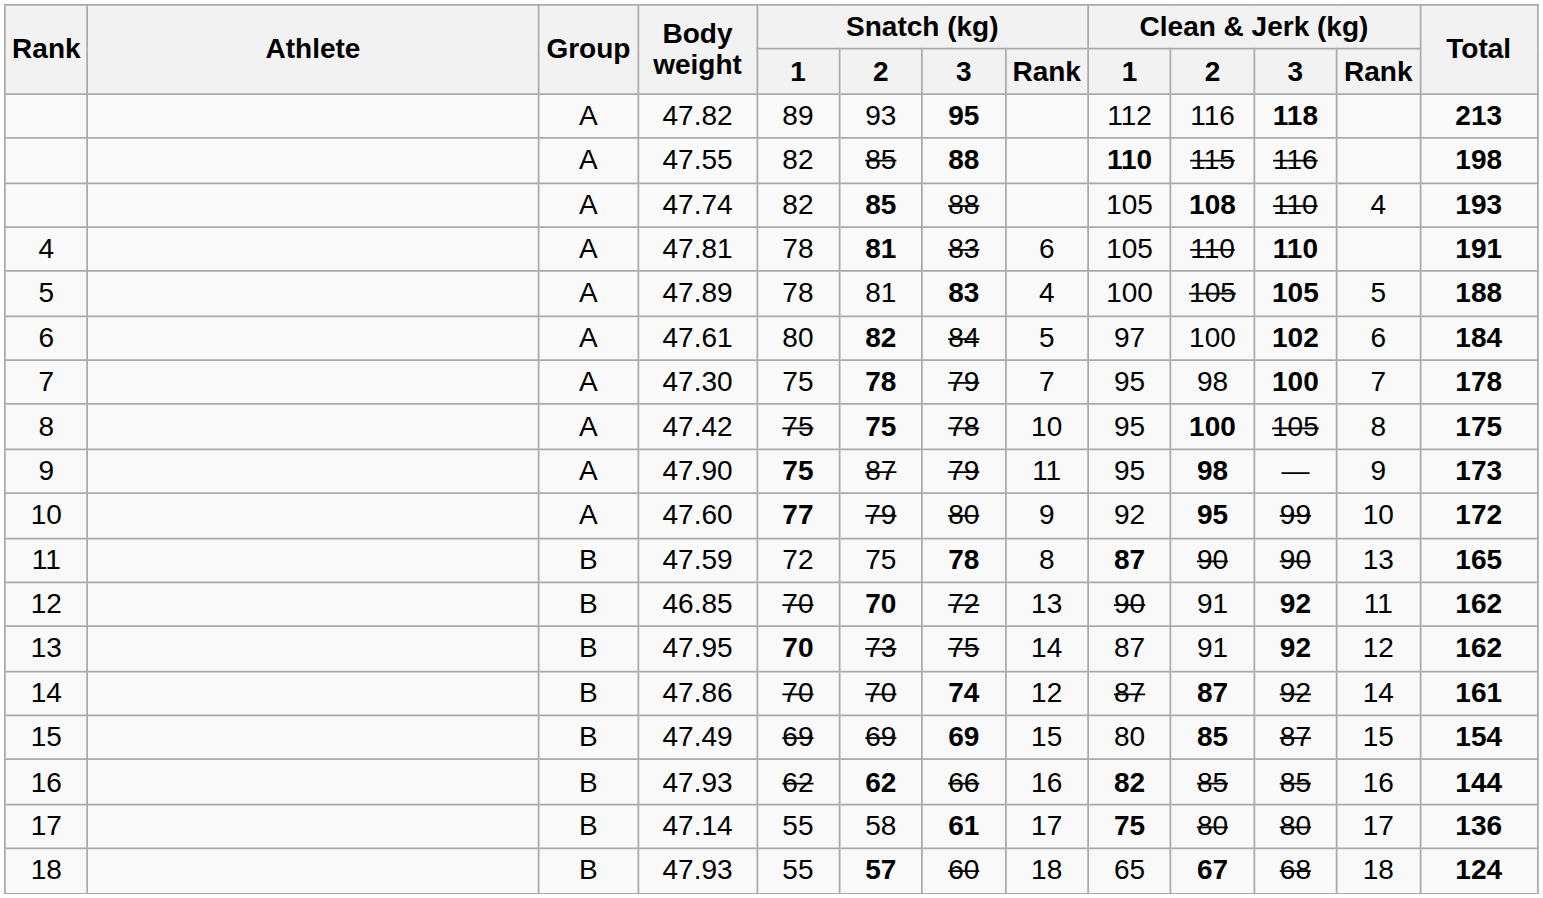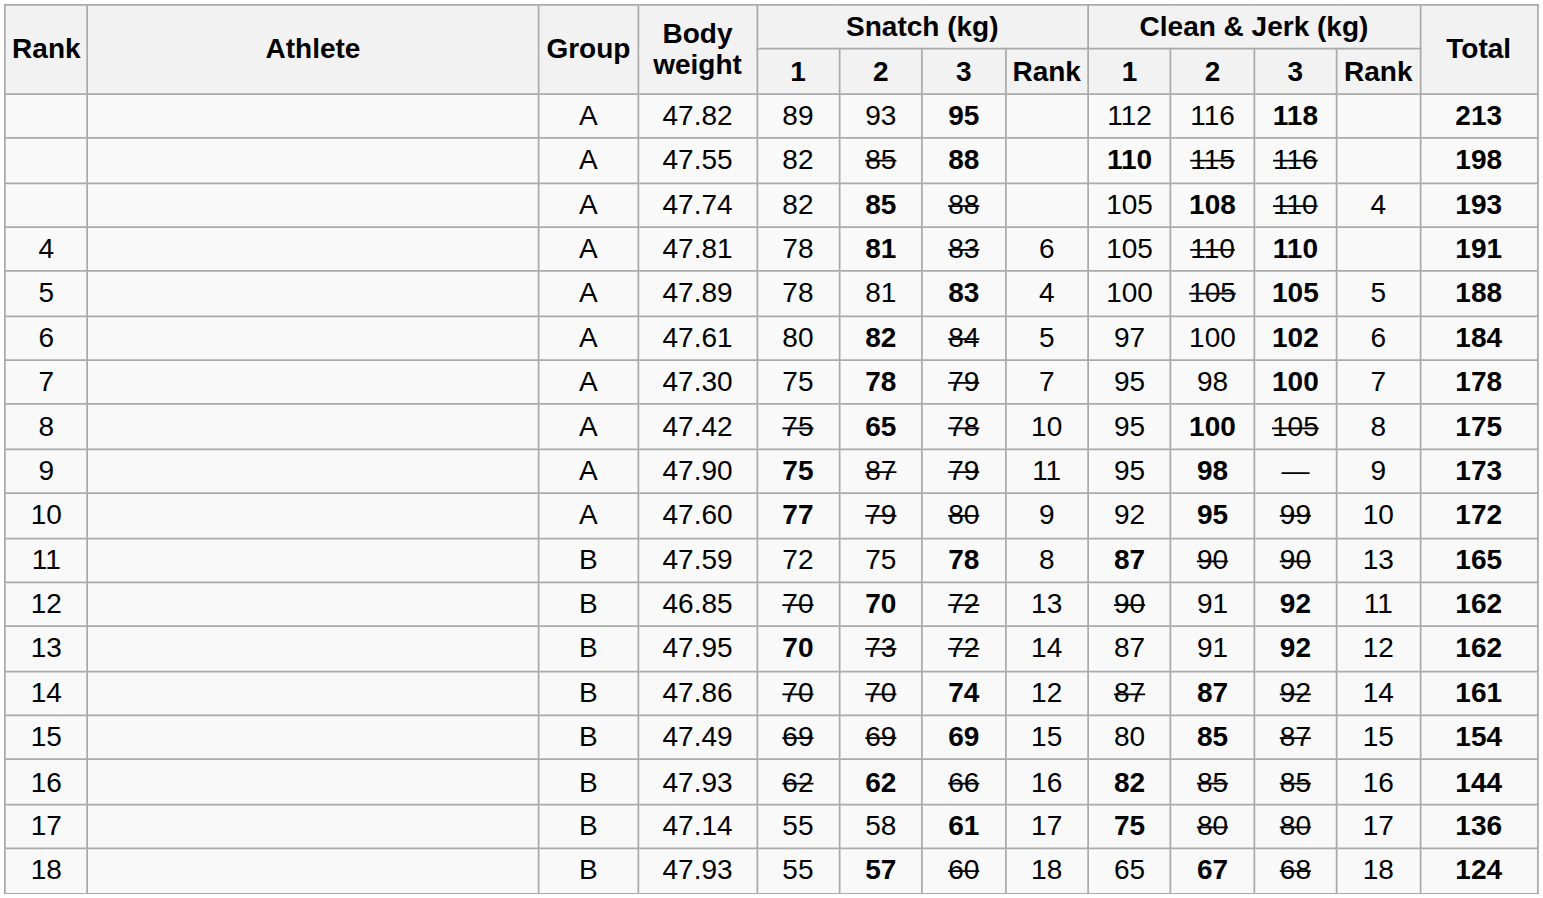 <table class = "wikitable" style="text-align:center;">
 <tr>
 <th rowspan=2 width=40>Rank</th>
 <th rowspan=2 width=250>Athlete</th>
 <th rowspan=2 width=50>Group</th>
 <th rowspan=2 width=60>Body weight</th>
 <th colspan=4>Snatch (kg)</th>
 <th colspan=4>Clean & Jerk (kg)</th>
 <th rowspan=2 width=60>Total</th>
 </tr>
 <tr>
 <th width=40>1</th>
 <th width=40>2</th>
 <th width=40>3</th>
 <th width=40>Rank</th>
 <th width=40>1</th>
 <th width=40>2</th>
 <th width=40>3</th>
 <th width=40>Rank</th>
 </tr>
 <tr>
 <td></td>
 <td align=left></td>
 <td>A</td>
 <td>47.82</td>
 <td>89</td>
 <td>93</td>
 <td><strong>95</strong></td>
 <td></td>
 <td>112</td>
 <td>116</td>
 <td><strong>118</strong></td>
 <td></td>
 <td><strong>213</strong></td>
 </tr>
 <tr>
 <td></td>
 <td align=left></td>
 <td>A</td>
 <td>47.55</td>
 <td>82</td>
 <td><s>85 </s></td>
 <td><strong>88</strong></td>
 <td></td>
 <td><strong>110</strong></td>
 <td><s>115 </s></td>
 <td><s>116 </s></td>
 <td></td>
 <td><strong>198</strong></td>
 </tr>
 <tr>
 <td></td>
 <td align=left></td>
 <td>A</td>
 <td>47.74</td>
 <td>82</td>
 <td><strong>85</strong></td>
 <td><s>88 </s></td>
 <td></td>
 <td>105</td>
 <td><strong>108</strong></td>
 <td><s>110 </s></td>
 <td>4</td>
 <td><strong>193</strong></td>
 </tr>
 <tr>
 <td>4</td>
 <td align=left></td>
 <td>A</td>
 <td>47.81</td>
 <td>78</td>
 <td><strong>81</strong></td>
 <td><s>83 </s></td>
 <td>6</td>
 <td>105</td>
 <td><s>110 </s></td>
 <td><strong>110</strong></td>
 <td></td>
 <td><strong>191</strong></td>
 </tr>
 <tr>
 <td>5</td>
 <td align=left></td>
 <td>A</td>
 <td>47.89</td>
 <td>78</td>
 <td>81</td>
 <td><strong>83</strong></td>
 <td>4</td>
 <td>100</td>
 <td><s>105 </s></td>
 <td><strong>105</strong></td>
 <td>5</td>
 <td><strong>188</strong></td>
 </tr>
 <tr>
 <td>6</td>
 <td align=left></td>
 <td>A</td>
 <td>47.61</td>
 <td>80</td>
 <td><strong>82</strong></td>
 <td><s>84 </s></td>
 <td>5</td>
 <td>97</td>
 <td>100</td>
 <td><strong>102</strong></td>
 <td>6</td>
 <td><strong>184</strong></td>
 </tr>
 <tr>
 <td>7</td>
 <td align=left></td>
 <td>A</td>
 <td>47.30</td>
 <td>75</td>
 <td><strong>78</strong></td>
 <td><s>79 </s></td>
 <td>7</td>
 <td>95</td>
 <td>98</td>
 <td><strong>100</strong></td>
 <td>7</td>
 <td><strong>178</strong></td>
 </tr>
 <tr>
 <td>8</td>
 <td align=left></td>
 <td>A</td>
 <td>47.42</td>
 <td><s>75 </s></td>
-<td><strong>75</strong></td>
+<td><strong>65</strong></td>
 <td><s>78 </s></td>
 <td>10</td>
 <td>95</td>
 <td><strong>100</strong></td>
 <td><s>105 </s></td>
 <td>8</td>
 <td><strong>175</strong></td>
 </tr>
 <tr>
 <td>9</td>
 <td align=left></td>
 <td>A</td>
 <td>47.90</td>
 <td><strong>75</strong></td>
 <td><s>87 </s></td>
 <td><s>79 </s></td>
 <td>11</td>
 <td>95</td>
 <td><strong>98</strong></td>
 <td>—</td>
 <td>9</td>
 <td><strong>173</strong></td>
 </tr>
 <tr>
 <td>10</td>
 <td align=left></td>
 <td>A</td>
 <td>47.60</td>
 <td><strong>77</strong></td>
 <td><s>79 </s></td>
 <td><s>80 </s></td>
 <td>9</td>
 <td>92</td>
 <td><strong>95</strong></td>
 <td><s>99 </s></td>
 <td>10</td>
 <td><strong>172</strong></td>
 </tr>
 <tr>
 <td>11</td>
 <td align=left></td>
 <td>B</td>
 <td>47.59</td>
 <td>72</td>
 <td>75</td>
 <td><strong>78</strong></td>
 <td>8</td>
 <td><strong>87</strong></td>
 <td><s>90 </s></td>
 <td><s>90 </s></td>
 <td>13</td>
 <td><strong>165</strong></td>
 </tr>
 <tr>
 <td>12</td>
 <td align=left></td>
 <td>B</td>
 <td>46.85</td>
 <td><s>70 </s></td>
 <td><strong>70</strong></td>
 <td><s>72 </s></td>
 <td>13</td>
 <td><s>90 </s></td>
 <td>91</td>
 <td><strong>92</strong></td>
 <td>11</td>
 <td><strong>162</strong></td>
 </tr>
 <tr>
 <td>13</td>
 <td align=left></td>
 <td>B</td>
 <td>47.95</td>
 <td><strong>70</strong></td>
 <td><s>73 </s></td>
-<td><s>75 </s></td>
+<td><s>72 </s></td>
 <td>14</td>
 <td>87</td>
 <td>91</td>
 <td><strong>92</strong></td>
 <td>12</td>
 <td><strong>162</strong></td>
 </tr>
 <tr>
 <td>14</td>
 <td align=left></td>
 <td>B</td>
 <td>47.86</td>
 <td><s>70 </s></td>
 <td><s>70 </s></td>
 <td><strong>74</strong></td>
 <td>12</td>
 <td><s>87 </s></td>
 <td><strong>87</strong></td>
 <td><s>92 </s></td>
 <td>14</td>
 <td><strong>161</strong></td>
 </tr>
 <tr>
 <td>15</td>
 <td align=left></td>
 <td>B</td>
 <td>47.49</td>
 <td><s>69 </s></td>
 <td><s>69 </s></td>
 <td><strong>69</strong></td>
 <td>15</td>
 <td>80</td>
 <td><strong>85</strong></td>
 <td><s>87 </s></td>
 <td>15</td>
 <td><strong>154</strong></td>
 </tr>
 <tr>
 <td>16</td>
 <td align=left></td>
 <td>B</td>
 <td>47.93</td>
 <td><s>62 </s></td>
 <td><strong>62</strong></td>
 <td><s>66 </s></td>
 <td>16</td>
 <td><strong>82</strong></td>
 <td><s>85 </s></td>
 <td><s>85 </s></td>
 <td>16</td>
 <td><strong>144</strong></td>
 </tr>
 <tr>
 <td>17</td>
 <td align=left></td>
 <td>B</td>
 <td>47.14</td>
 <td>55</td>
 <td>58</td>
 <td><strong>61</strong></td>
 <td>17</td>
 <td><strong>75</strong></td>
 <td><s>80 </s></td>
 <td><s>80 </s></td>
 <td>17</td>
 <td><strong>136</strong></td>
 </tr>
 <tr>
 <td>18</td>
 <td align=left></td>
 <td>B</td>
 <td>47.93</td>
 <td>55</td>
 <td><strong>57</strong></td>
 <td><s>60 </s></td>
 <td>18</td>
 <td>65</td>
 <td><strong>67</strong></td>
 <td><s>68 </s></td>
 <td>18</td>
 <td><strong>124</strong></td>
 </tr>
 </table>
